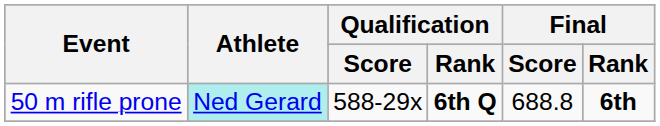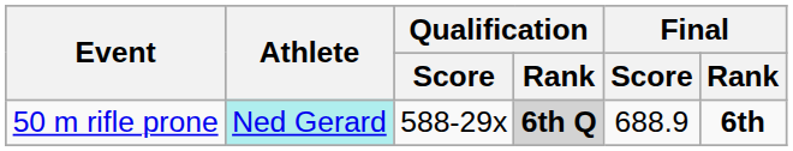 <table class="wikitable" style="font-size:90%">
 <tr>
 <th rowspan="2">Event</th>
 <th rowspan="2">Athlete</th>
 <th colspan="2">Qualification</th>
 <th colspan="2">Final</th>
 </tr>
 <tr>
 <th>Score</th>
 <th>Rank</th>
 <th>Score</th>
 <th>Rank</th>
 </tr>
 <tr>
 <td><a href='#'>50 m rifle prone</a></td>
 <td style="background: paleturquoise;"><a href='#'>Ned Gerard</a></td>
 <td align=center>588-29x</td>
-<td align=center><strong>6th Q</strong></td>
-<td align=center>688.8</td>
+<td align=center style="background: lightgrey;"><strong>6th Q</strong></td>
+<td align=center>688.9</td>
 <td align=center><strong>6th</strong></td>
 </tr>
 </table>
